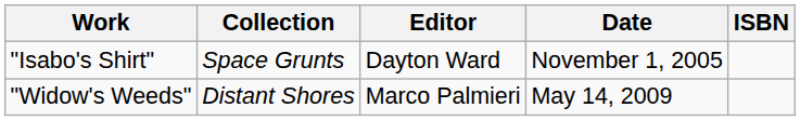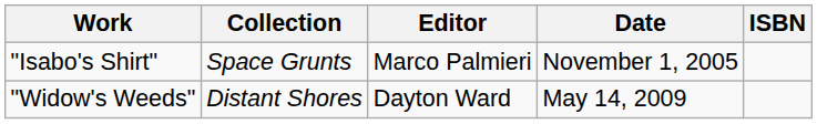 <table class="wikitable">
 <tr>
 <th>Work</th>
 <th>Collection</th>
 <th>Editor</th>
 <th>Date</th>
 <th>ISBN</th>
 </tr>
 <tr>
 <td>"Isabo's Shirt"</td>
 <td><em>Space Grunts</em></td>
-<td>Dayton Ward</td>
+<td>Marco Palmieri</td>
 <td>November 1, 2005</td>
 <td></td>
 </tr>
 <tr>
 <td>"Widow's Weeds"</td>
 <td><em>Distant Shores</em></td>
-<td>Marco Palmieri</td>
+<td>Dayton Ward</td>
 <td>May 14, 2009</td>
 <td></td>
 </tr>
 </table>
